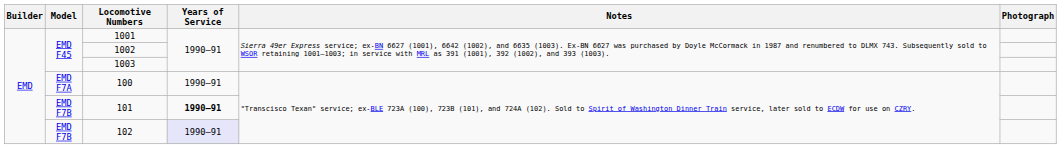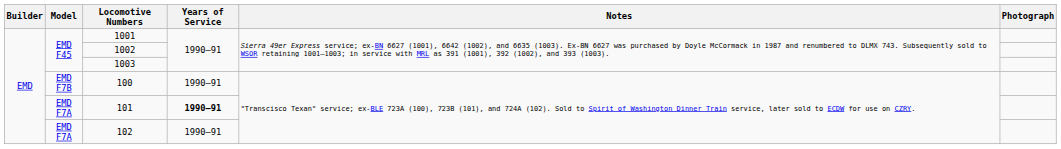 <table class="wikitable sortable" style="text-align:center">
 <tr>
 <th>Builder</th>
 <th>Model</th>
 <th>Locomotive Numbers</th>
 <th>Years of Service</th>
 <th>Notes</th>
 <th>Photograph</th>
 </tr>
 <tr>
 <td rowspan=6><a href='#'>EMD</a></td>
 <td rowspan=3><a href='#'>EMD F45</a></td>
 <td>1001</td>
 <td rowspan=3>1990–91</td>
 <td rowspan=3 style="text-align:left;font-size: 80%;"><em>Sierra 49er Express</em> service; ex-<a href='#'>BN</a> 6627 (1001), 6642 (1002), and 6635 (1003). Ex-BN 6627 was purchased by Doyle McCormack in 1987 and renumbered to DLMX 743. Subsequently sold to <a href='#'>WSOR</a> retaining 1001–1003; in service with <a href='#'>MRL</a> as 391 (1001), 392 (1002), and 393 (1003).</td>
 <td></td>
 </tr>
 <tr>
 <td>1002</td>
 <td></td>
 </tr>
 <tr>
 <td>1003</td>
 <td></td>
 </tr>
 <tr>
-<td><a href='#'>EMD F7A</a></td>
+<td><a href='#'>EMD F7B</a></td>
 <td>100</td>
 <td>1990–91</td>
 <td rowspan=3 style="text-align:left;font-size: 80%;">"Transcisco Texan" service; ex-<a href='#'>BLE</a> 723A (100), 723B (101), and 724A (102). Sold to <a href='#'>Spirit of Washington Dinner Train</a> service, later sold to <a href='#'>ECDW</a> for use on <a href='#'>CZRY</a>.</td>
 <td></td>
 </tr>
 <tr>
-<td><a href='#'>EMD F7B</a></td>
+<td><a href='#'>EMD F7A</a></td>
 <td>101</td>
 <td><strong>1990–91</strong></td>
 <td></td>
 </tr>
 <tr>
-<td><a href='#'>EMD F7B</a></td>
+<td><a href='#'>EMD F7A</a></td>
 <td>102</td>
-<td style="background: lavender;">1990–91</td>
+<td>1990–91</td>
 <td></td>
 </tr>
 </table>
